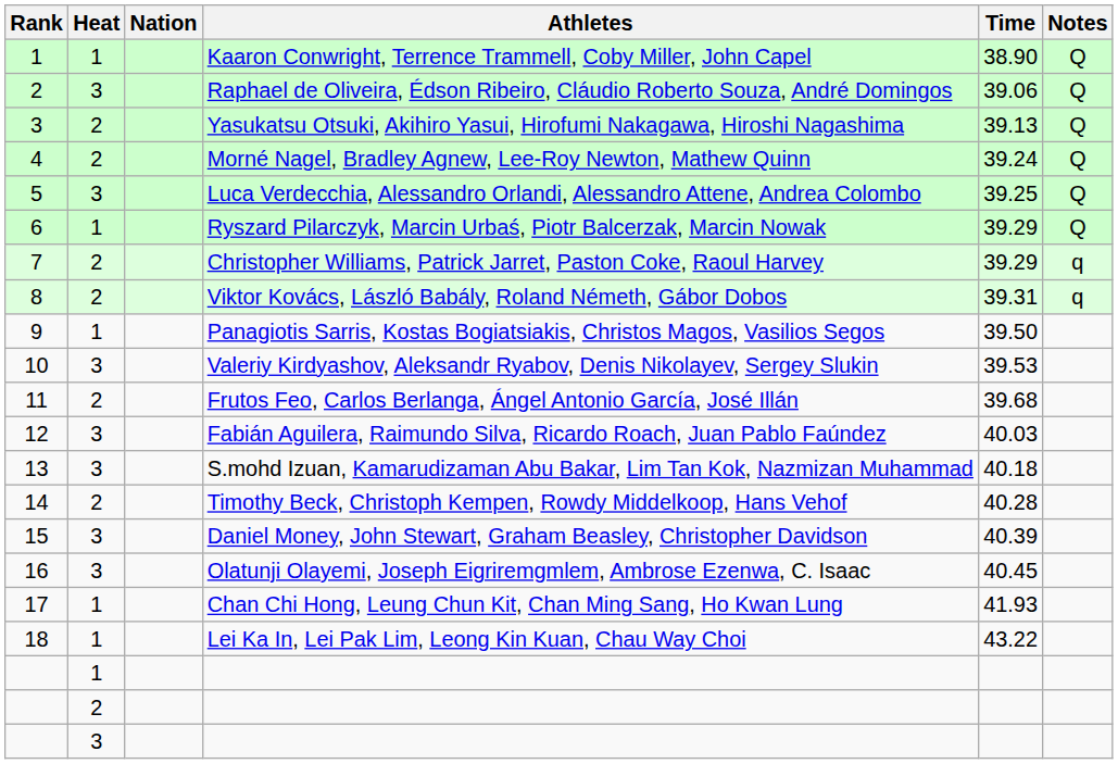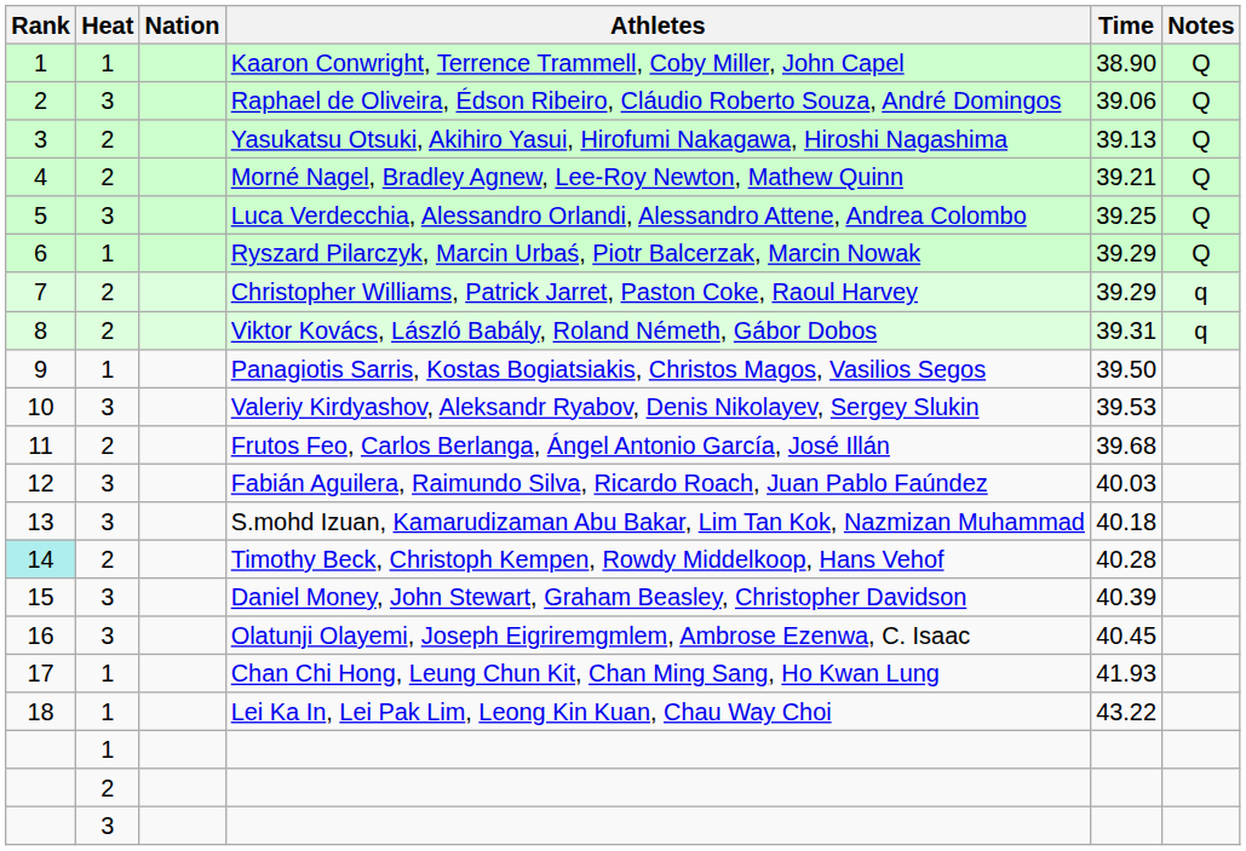 <table class="wikitable sortable" style="text-align:center;font-size:95%">
 <tr>
 <th>Rank</th>
 <th>Heat</th>
 <th>Nation</th>
 <th>Athletes</th>
 <th>Time</th>
 <th>Notes</th>
 </tr>
 <tr bgcolor=ccffcc>
 <td>1</td>
 <td>1</td>
 <td align=left></td>
 <td align=left><a href='#'>Kaaron Conwright</a>, <a href='#'>Terrence Trammell</a>, <a href='#'>Coby Miller</a>, <a href='#'>John Capel</a></td>
 <td>38.90</td>
 <td>Q</td>
 </tr>
 <tr bgcolor=ccffcc>
 <td>2</td>
 <td>3</td>
 <td align=left></td>
 <td align=left><a href='#'>Raphael de Oliveira</a>, <a href='#'>Édson Ribeiro</a>, <a href='#'>Cláudio Roberto Souza</a>, <a href='#'>André Domingos</a></td>
 <td>39.06</td>
 <td>Q</td>
 </tr>
 <tr bgcolor=ccffcc>
 <td>3</td>
 <td>2</td>
 <td align=left></td>
 <td align=left><a href='#'>Yasukatsu Otsuki</a>, <a href='#'>Akihiro Yasui</a>, <a href='#'>Hirofumi Nakagawa</a>, <a href='#'>Hiroshi Nagashima</a></td>
 <td>39.13</td>
 <td>Q</td>
 </tr>
 <tr bgcolor=ccffcc>
 <td>4</td>
 <td>2</td>
 <td align=left></td>
 <td align=left><a href='#'>Morné Nagel</a>, <a href='#'>Bradley Agnew</a>, <a href='#'>Lee-Roy Newton</a>, <a href='#'>Mathew Quinn</a></td>
-<td>39.24</td>
+<td>39.21</td>
 <td>Q</td>
 </tr>
 <tr bgcolor=ccffcc>
 <td>5</td>
 <td>3</td>
 <td align=left></td>
 <td align=left><a href='#'>Luca Verdecchia</a>, <a href='#'>Alessandro Orlandi</a>, <a href='#'>Alessandro Attene</a>, <a href='#'>Andrea Colombo</a></td>
 <td>39.25</td>
 <td>Q</td>
 </tr>
 <tr bgcolor=ccffcc>
 <td>6</td>
 <td>1</td>
 <td align=left></td>
 <td align=left><a href='#'>Ryszard Pilarczyk</a>, <a href='#'>Marcin Urbaś</a>, <a href='#'>Piotr Balcerzak</a>, <a href='#'>Marcin Nowak</a></td>
 <td>39.29</td>
 <td>Q</td>
 </tr>
 <tr bgcolor=ddffdd>
 <td>7</td>
 <td>2</td>
 <td align=left></td>
 <td align=left><a href='#'>Christopher Williams</a>, <a href='#'>Patrick Jarret</a>, <a href='#'>Paston Coke</a>, <a href='#'>Raoul Harvey</a></td>
 <td>39.29</td>
 <td>q</td>
 </tr>
 <tr bgcolor=ddffdd>
 <td>8</td>
 <td>2</td>
 <td align=left></td>
 <td align=left><a href='#'>Viktor Kovács</a>, <a href='#'>László Babály</a>, <a href='#'>Roland Németh</a>, <a href='#'>Gábor Dobos</a></td>
 <td>39.31</td>
 <td>q</td>
 </tr>
 <tr>
 <td>9</td>
 <td>1</td>
 <td align=left></td>
 <td align=left><a href='#'>Panagiotis Sarris</a>, <a href='#'>Kostas Bogiatsiakis</a>, <a href='#'>Christos Magos</a>, <a href='#'>Vasilios Segos</a></td>
 <td>39.50</td>
 <td></td>
 </tr>
 <tr>
 <td>10</td>
 <td>3</td>
 <td align=left></td>
 <td align=left><a href='#'>Valeriy Kirdyashov</a>, <a href='#'>Aleksandr Ryabov</a>, <a href='#'>Denis Nikolayev</a>, <a href='#'>Sergey Slukin</a></td>
 <td>39.53</td>
 <td></td>
 </tr>
 <tr>
 <td>11</td>
 <td>2</td>
 <td align=left></td>
 <td align=left><a href='#'>Frutos Feo</a>, <a href='#'>Carlos Berlanga</a>, <a href='#'>Ángel Antonio García</a>, <a href='#'>José Illán</a></td>
 <td>39.68</td>
 <td></td>
 </tr>
 <tr>
 <td>12</td>
 <td>3</td>
 <td align=left></td>
 <td align=left><a href='#'>Fabián Aguilera</a>, <a href='#'>Raimundo Silva</a>, <a href='#'>Ricardo Roach</a>, <a href='#'>Juan Pablo Faúndez</a></td>
 <td>40.03</td>
 <td></td>
 </tr>
 <tr>
 <td>13</td>
 <td>3</td>
 <td align=left></td>
 <td align=left>S.mohd Izuan, <a href='#'>Kamarudizaman Abu Bakar</a>, <a href='#'>Lim Tan Kok</a>, <a href='#'>Nazmizan Muhammad</a></td>
 <td>40.18</td>
 <td></td>
 </tr>
 <tr>
-<td>14</td>
+<td style="background: paleturquoise;">14</td>
 <td>2</td>
 <td align=left></td>
 <td align=left><a href='#'>Timothy Beck</a>, <a href='#'>Christoph Kempen</a>, <a href='#'>Rowdy Middelkoop</a>, <a href='#'>Hans Vehof</a></td>
 <td>40.28</td>
 <td></td>
 </tr>
 <tr>
 <td>15</td>
 <td>3</td>
 <td align=left></td>
 <td align=left><a href='#'>Daniel Money</a>, <a href='#'>John Stewart</a>, <a href='#'>Graham Beasley</a>, <a href='#'>Christopher Davidson</a></td>
 <td>40.39</td>
 <td></td>
 </tr>
 <tr>
 <td>16</td>
 <td>3</td>
 <td align=left></td>
 <td align=left><a href='#'>Olatunji Olayemi</a>, <a href='#'>Joseph Eigriremgmlem</a>, <a href='#'>Ambrose Ezenwa</a>, C. Isaac</td>
 <td>40.45</td>
 <td></td>
 </tr>
 <tr>
 <td>17</td>
 <td>1</td>
 <td align=left></td>
 <td align=left><a href='#'>Chan Chi Hong</a>, <a href='#'>Leung Chun Kit</a>, <a href='#'>Chan Ming Sang</a>, <a href='#'>Ho Kwan Lung</a></td>
 <td>41.93</td>
 <td></td>
 </tr>
 <tr>
 <td>18</td>
 <td>1</td>
 <td align=left></td>
 <td align=left><a href='#'>Lei Ka In</a>, <a href='#'>Lei Pak Lim</a>, <a href='#'>Leong Kin Kuan</a>, <a href='#'>Chau Way Choi</a></td>
 <td>43.22</td>
 <td></td>
 </tr>
 <tr>
 <td></td>
 <td>1</td>
 <td align=left></td>
 <td align=left></td>
 <td></td>
 <td></td>
 </tr>
 <tr>
 <td></td>
 <td>2</td>
 <td align=left></td>
 <td align=left></td>
 <td></td>
 <td></td>
 </tr>
 <tr>
 <td></td>
 <td>3</td>
 <td align=left></td>
 <td align=left></td>
 <td></td>
 <td></td>
 </tr>
 </table>
